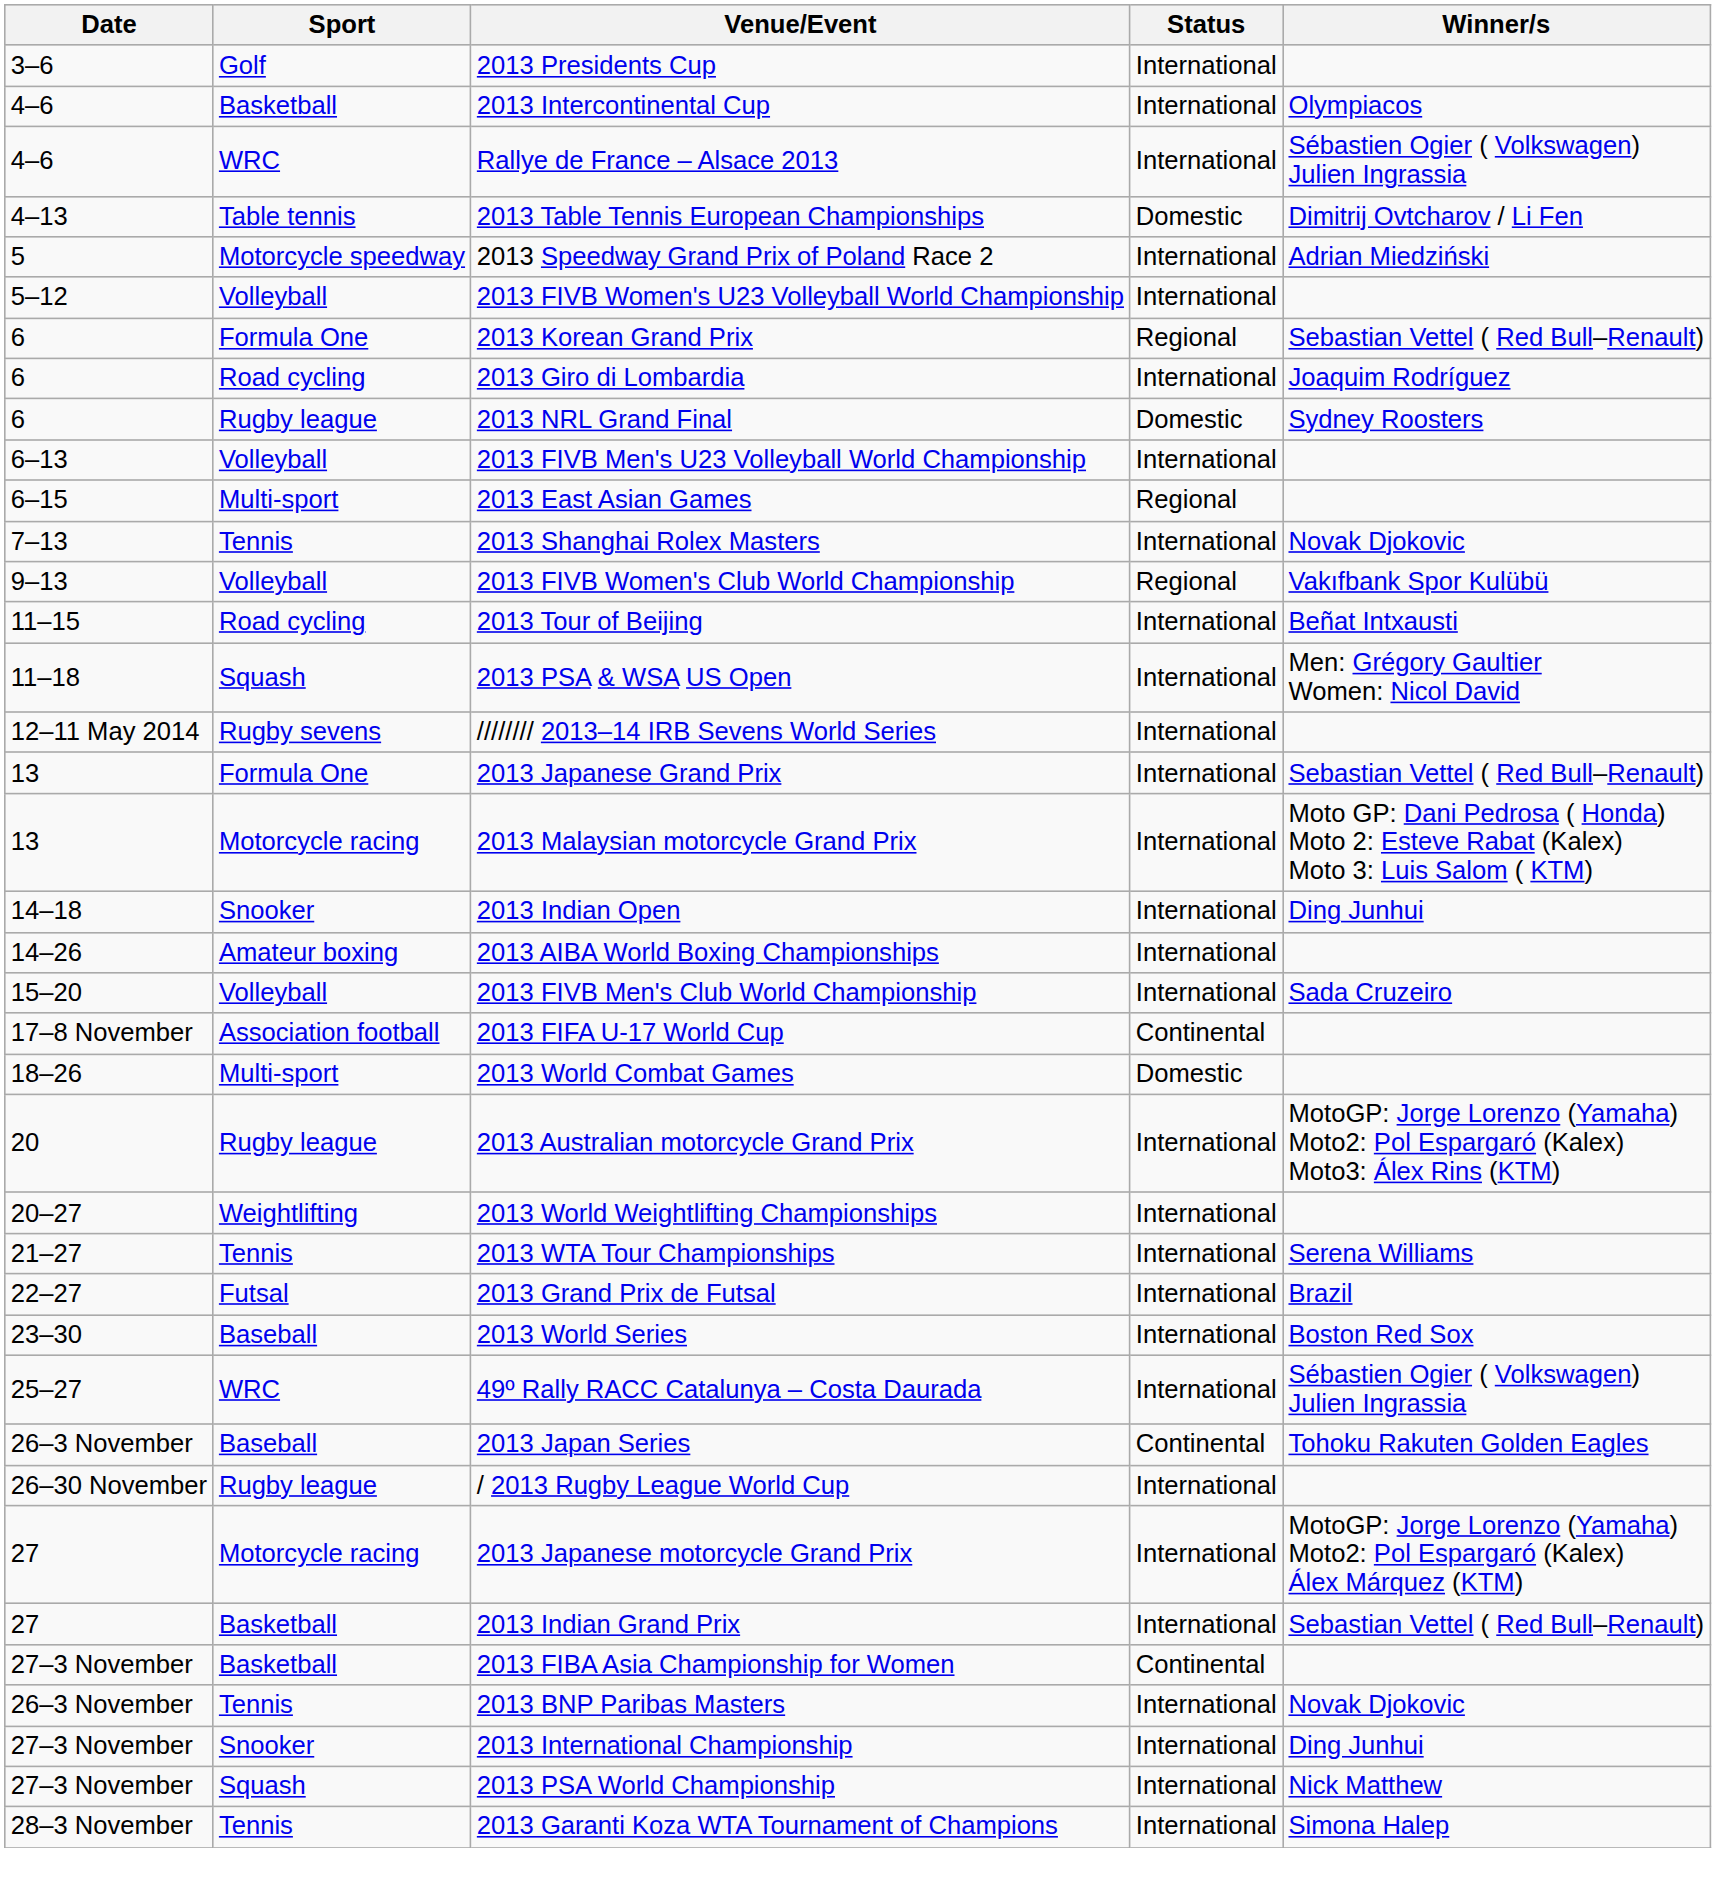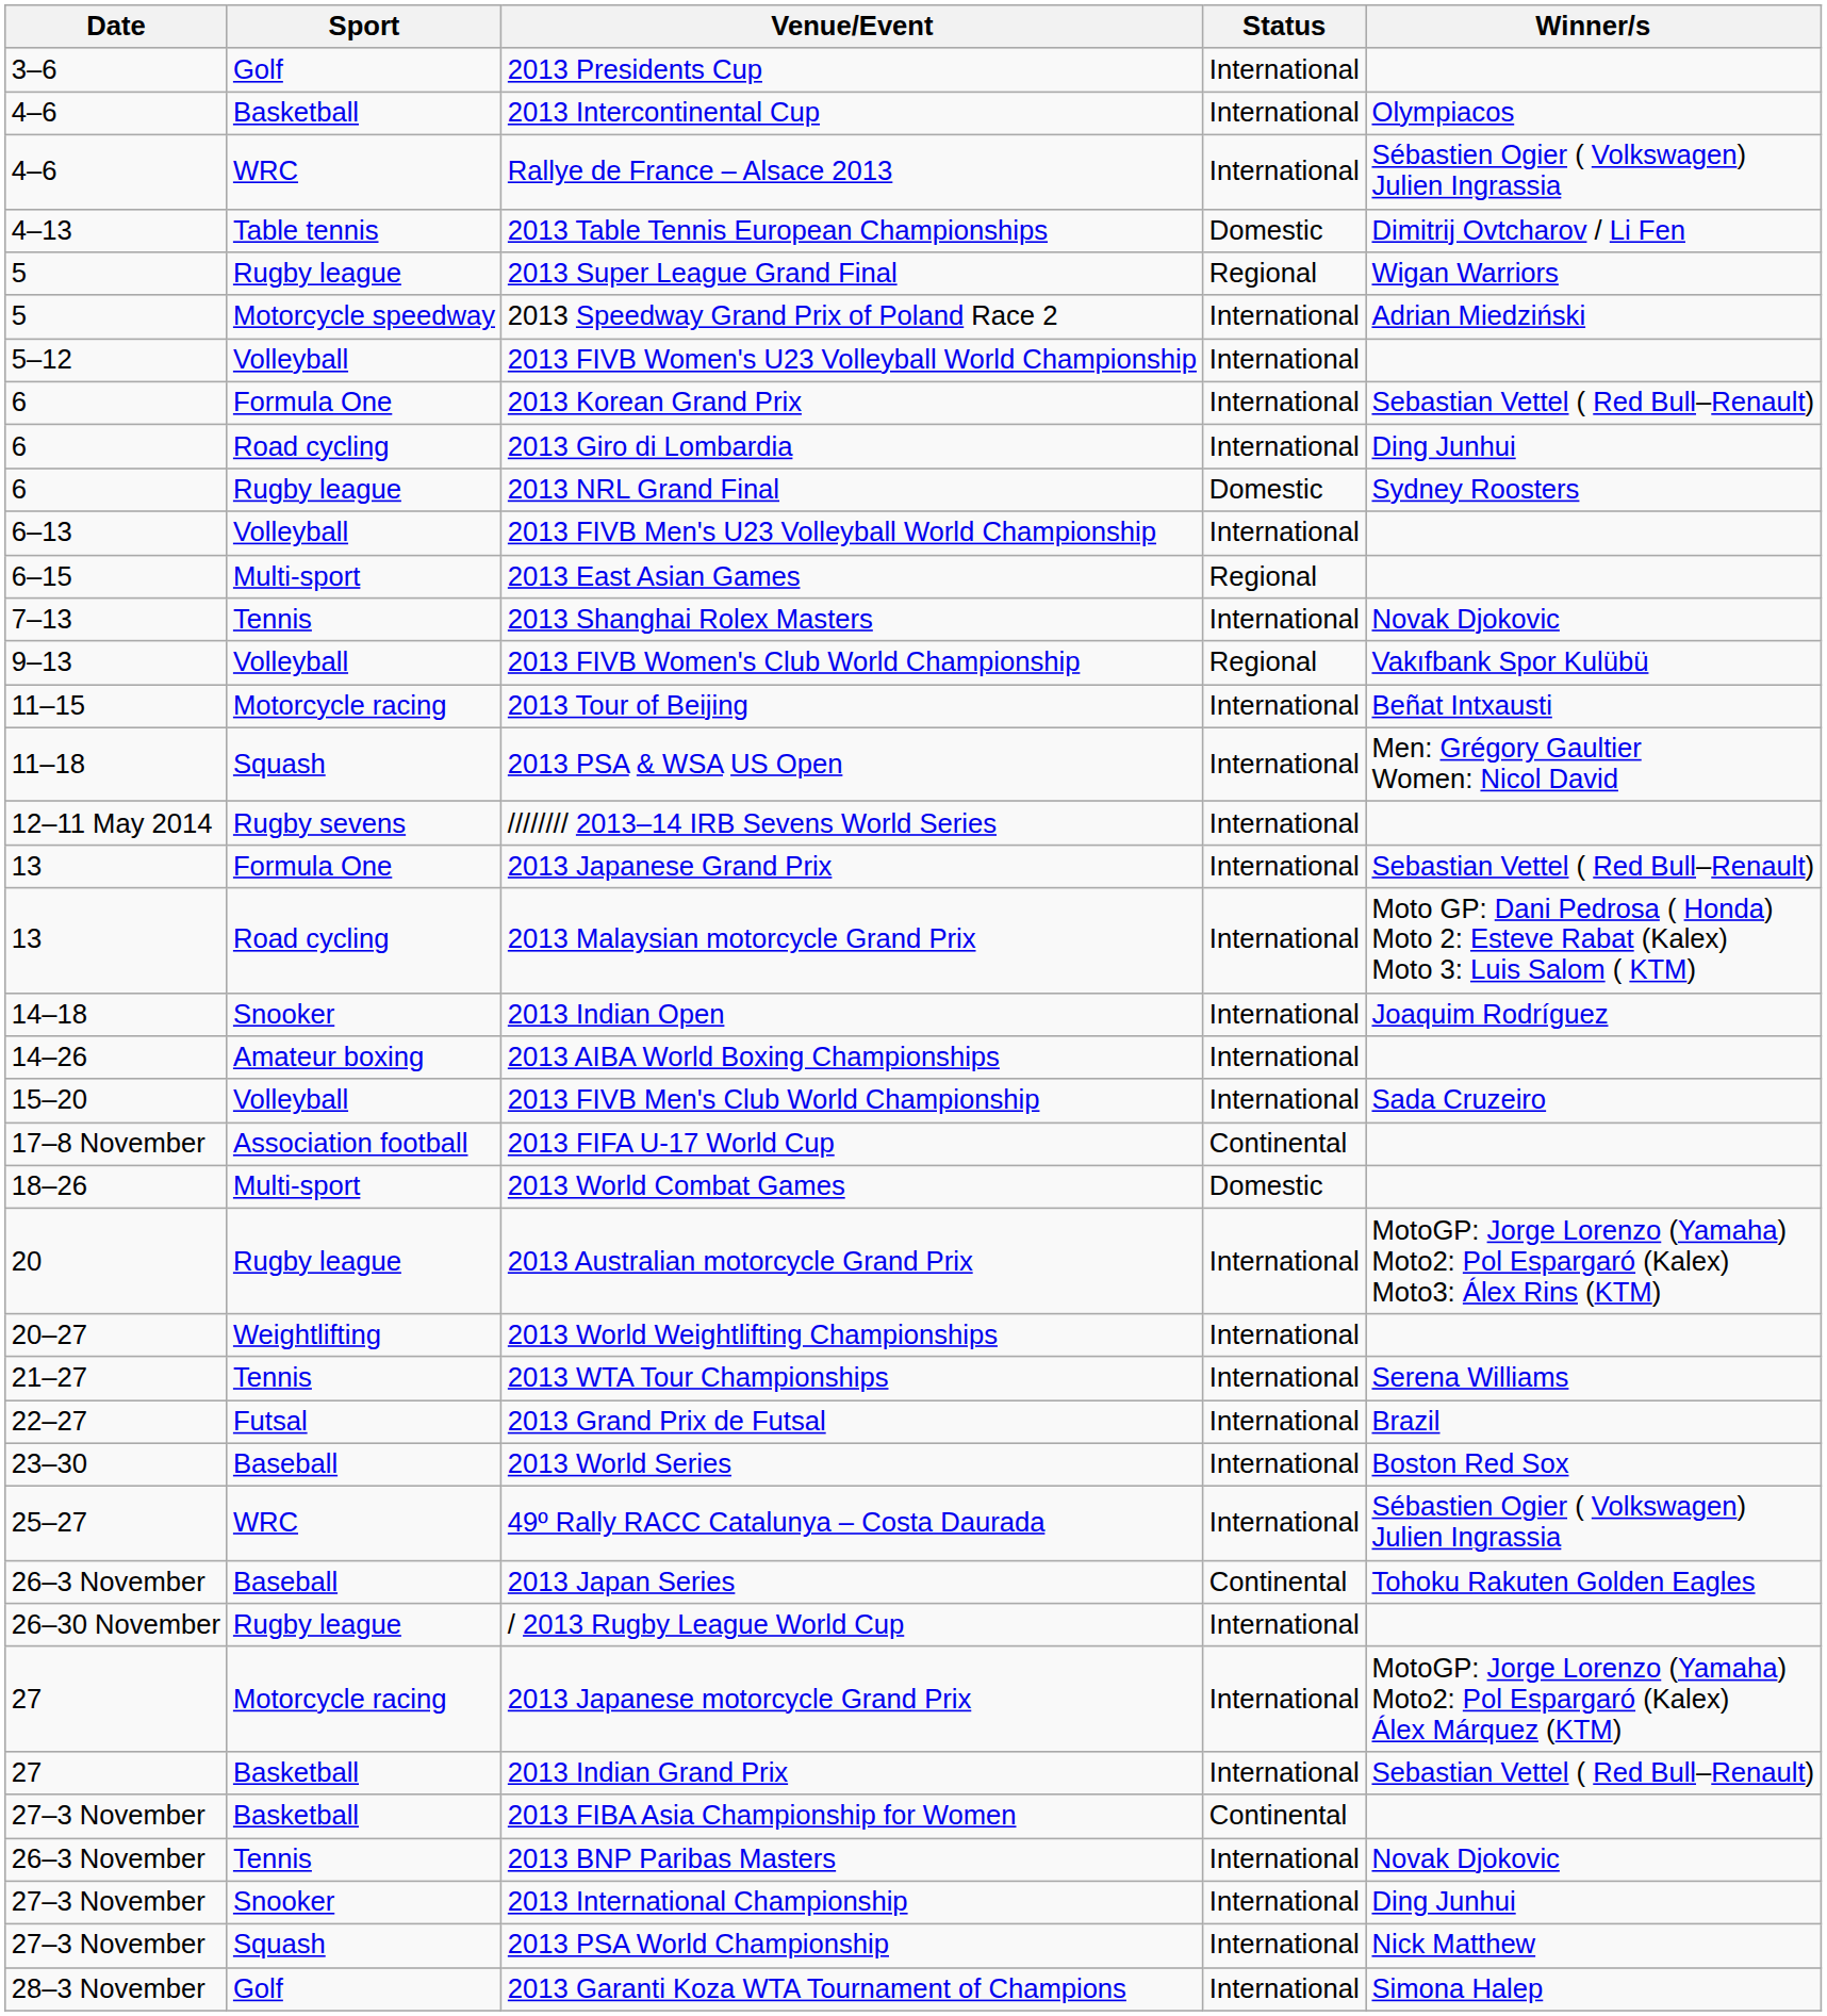 <table class="wikitable sortable">
 <tr>
 <th>Date</th>
 <th>Sport</th>
 <th>Venue/Event</th>
 <th>Status</th>
 <th>Winner/s</th>
 </tr>
 <tr>
 <td>3–6</td>
 <td><a href='#'>Golf</a></td>
 <td> <a href='#'>2013 Presidents Cup</a></td>
 <td>International</td>
 <td></td>
 </tr>
 <tr>
 <td>4–6</td>
 <td><a href='#'>Basketball</a></td>
 <td> <a href='#'>2013 Intercontinental Cup</a></td>
 <td>International</td>
 <td> <a href='#'>Olympiacos</a></td>
 </tr>
 <tr>
 <td>4–6</td>
 <td><a href='#'>WRC</a></td>
 <td> <a href='#'>Rallye de France – Alsace 2013</a></td>
 <td>International</td>
 <td> <a href='#'>Sébastien Ogier</a> ( <a href='#'>Volkswagen</a>)<br> <a href='#'>Julien Ingrassia</a></td>
 </tr>
 <tr>
 <td>4–13</td>
 <td><a href='#'>Table tennis</a></td>
 <td> <a href='#'>2013 Table Tennis European Championships</a></td>
 <td>Domestic</td>
 <td> <a href='#'>Dimitrij Ovtcharov</a> /  <a href='#'>Li Fen</a></td>
 </tr>
 <tr>
 <td>5</td>
+<td><a href='#'>Rugby league</a></td>
+<td> <a href='#'>2013 Super League Grand Final</a></td>
+<td>Regional</td>
+<td> <a href='#'>Wigan Warriors</a></td>
+</tr>
+<tr>
+<td>5</td>
 <td><a href='#'>Motorcycle speedway</a></td>
 <td> 2013 <a href='#'>Speedway Grand Prix of Poland</a> Race 2</td>
 <td>International</td>
 <td> <a href='#'>Adrian Miedziński</a></td>
 </tr>
 <tr>
 <td>5–12</td>
 <td><a href='#'>Volleyball</a></td>
 <td> <a href='#'>2013 FIVB Women's U23 Volleyball World Championship</a></td>
 <td>International</td>
 <td></td>
 </tr>
 <tr>
 <td>6</td>
 <td><a href='#'>Formula One</a></td>
 <td> <a href='#'>2013 Korean Grand Prix</a></td>
-<td>Regional</td>
+<td>International</td>
 <td> <a href='#'>Sebastian Vettel</a> ( <a href='#'>Red Bull</a>–<a href='#'>Renault</a>)</td>
 </tr>
 <tr>
 <td>6</td>
 <td><a href='#'>Road cycling</a></td>
 <td> <a href='#'>2013 Giro di Lombardia</a></td>
 <td>International</td>
-<td> <a href='#'>Joaquim Rodríguez</a></td>
+<td> <a href='#'>Ding Junhui</a></td>
 </tr>
 <tr>
 <td>6</td>
 <td><a href='#'>Rugby league</a></td>
 <td> <a href='#'>2013 NRL Grand Final</a></td>
 <td>Domestic</td>
 <td> <a href='#'>Sydney Roosters</a></td>
 </tr>
 <tr>
 <td>6–13</td>
 <td><a href='#'>Volleyball</a></td>
 <td> <a href='#'>2013 FIVB Men's U23 Volleyball World Championship</a></td>
 <td>International</td>
 <td></td>
 </tr>
 <tr>
 <td>6–15</td>
 <td><a href='#'>Multi-sport</a></td>
 <td> <a href='#'>2013 East Asian Games</a></td>
 <td>Regional</td>
 <td></td>
 </tr>
 <tr>
 <td>7–13</td>
 <td><a href='#'>Tennis</a></td>
 <td> <a href='#'>2013 Shanghai Rolex Masters</a></td>
 <td>International</td>
 <td> <a href='#'>Novak Djokovic</a></td>
 </tr>
 <tr>
 <td>9–13</td>
 <td><a href='#'>Volleyball</a></td>
 <td> <a href='#'>2013 FIVB Women's Club World Championship</a></td>
 <td>Regional</td>
 <td> <a href='#'>Vakıfbank Spor Kulübü</a></td>
 </tr>
 <tr>
 <td>11–15</td>
-<td><a href='#'>Road cycling</a></td>
+<td><a href='#'>Motorcycle racing</a></td>
 <td> <a href='#'>2013 Tour of Beijing</a></td>
 <td>International</td>
 <td> <a href='#'>Beñat Intxausti</a></td>
 </tr>
 <tr>
 <td>11–18</td>
 <td><a href='#'>Squash</a></td>
 <td> <a href='#'>2013 PSA</a> <a href='#'>& WSA</a> <a href='#'>US Open</a></td>
 <td>International</td>
 <td>Men:  <a href='#'>Grégory Gaultier</a><br>Women:  <a href='#'>Nicol David</a></td>
 </tr>
 <tr>
 <td>12–11 May 2014</td>
 <td><a href='#'>Rugby sevens</a></td>
 <td>//////// <a href='#'>2013–14 IRB Sevens World Series</a></td>
 <td>International</td>
 <td></td>
 </tr>
 <tr>
 <td>13</td>
 <td><a href='#'>Formula One</a></td>
 <td> <a href='#'>2013 Japanese Grand Prix</a></td>
 <td>International</td>
 <td> <a href='#'>Sebastian Vettel</a> ( <a href='#'>Red Bull</a>–<a href='#'>Renault</a>)</td>
 </tr>
 <tr>
 <td>13</td>
-<td><a href='#'>Motorcycle racing</a></td>
+<td><a href='#'>Road cycling</a></td>
 <td> <a href='#'>2013 Malaysian motorcycle Grand Prix</a></td>
 <td>International</td>
 <td>Moto GP: <a href='#'>Dani Pedrosa</a> ( <a href='#'>Honda</a>)<br>Moto 2:  <a href='#'>Esteve Rabat</a> (Kalex)<br>Moto 3:  <a href='#'>Luis Salom</a> ( <a href='#'>KTM</a>)</td>
 </tr>
 <tr>
 <td>14–18</td>
 <td><a href='#'>Snooker</a></td>
 <td> <a href='#'>2013 Indian Open</a></td>
 <td>International</td>
-<td> <a href='#'>Ding Junhui</a></td>
+<td> <a href='#'>Joaquim Rodríguez</a></td>
 </tr>
 <tr>
 <td>14–26</td>
 <td><a href='#'>Amateur boxing</a></td>
 <td> <a href='#'>2013 AIBA World Boxing Championships</a></td>
 <td>International</td>
 <td></td>
 </tr>
 <tr>
 <td>15–20</td>
 <td><a href='#'>Volleyball</a></td>
 <td> <a href='#'>2013 FIVB Men's Club World Championship</a></td>
 <td>International</td>
 <td> <a href='#'>Sada Cruzeiro</a></td>
 </tr>
 <tr>
 <td>17–8 November</td>
 <td><a href='#'>Association football</a></td>
 <td> <a href='#'>2013 FIFA U-17 World Cup</a></td>
 <td>Continental</td>
 <td></td>
 </tr>
 <tr>
 <td>18–26</td>
 <td><a href='#'>Multi-sport</a></td>
 <td> <a href='#'>2013 World Combat Games</a></td>
 <td>Domestic</td>
 <td></td>
 </tr>
 <tr>
 <td>20</td>
 <td><a href='#'>Rugby league</a></td>
 <td> <a href='#'>2013 Australian motorcycle Grand Prix</a></td>
 <td>International</td>
 <td>MotoGP:  <a href='#'>Jorge Lorenzo</a> (<a href='#'>Yamaha</a>)<br>Moto2:  <a href='#'>Pol Espargaró</a> (Kalex)<br>Moto3:  <a href='#'>Álex Rins</a> (<a href='#'>KTM</a>)</td>
 </tr>
 <tr>
 <td>20–27</td>
 <td><a href='#'>Weightlifting</a></td>
 <td> <a href='#'>2013 World Weightlifting Championships</a></td>
 <td>International</td>
 <td></td>
 </tr>
 <tr>
 <td>21–27</td>
 <td><a href='#'>Tennis</a></td>
 <td> <a href='#'>2013 WTA Tour Championships</a></td>
 <td>International</td>
 <td> <a href='#'>Serena Williams</a></td>
 </tr>
 <tr>
 <td>22–27</td>
 <td><a href='#'>Futsal</a></td>
 <td> <a href='#'>2013 Grand Prix de Futsal</a></td>
 <td>International</td>
 <td> <a href='#'>Brazil</a></td>
 </tr>
 <tr>
 <td>23–30</td>
 <td><a href='#'>Baseball</a></td>
 <td> <a href='#'>2013 World Series</a></td>
 <td>International</td>
 <td> <a href='#'>Boston Red Sox</a></td>
 </tr>
 <tr>
 <td>25–27</td>
 <td><a href='#'>WRC</a></td>
 <td> <a href='#'>49º Rally RACC Catalunya – Costa Daurada</a></td>
 <td>International</td>
 <td> <a href='#'>Sébastien Ogier</a> ( <a href='#'>Volkswagen</a>)<br> <a href='#'>Julien Ingrassia</a></td>
 </tr>
 <tr>
 <td>26–3 November</td>
 <td><a href='#'>Baseball</a></td>
 <td> <a href='#'>2013 Japan Series</a></td>
 <td>Continental</td>
 <td> <a href='#'>Tohoku Rakuten Golden Eagles</a></td>
 </tr>
 <tr>
 <td>26–30 November</td>
 <td><a href='#'>Rugby league</a></td>
 <td>/ <a href='#'>2013 Rugby League World Cup</a></td>
 <td>International</td>
 <td></td>
 </tr>
 <tr>
 <td>27</td>
 <td><a href='#'>Motorcycle racing</a></td>
 <td> <a href='#'>2013 Japanese motorcycle Grand Prix</a></td>
 <td>International</td>
 <td>MotoGP:  <a href='#'>Jorge Lorenzo</a> (<a href='#'>Yamaha</a>)<br>Moto2:  <a href='#'>Pol Espargaró</a> (Kalex)<br> <a href='#'>Álex Márquez</a> (<a href='#'>KTM</a>)</td>
 </tr>
 <tr>
 <td>27</td>
 <td><a href='#'>Basketball</a></td>
 <td> <a href='#'>2013 Indian Grand Prix</a></td>
 <td>International</td>
 <td> <a href='#'>Sebastian Vettel</a> ( <a href='#'>Red Bull</a>–<a href='#'>Renault</a>)</td>
 </tr>
 <tr>
 <td>27–3 November</td>
 <td><a href='#'>Basketball</a></td>
 <td> <a href='#'>2013 FIBA Asia Championship for Women</a></td>
 <td>Continental</td>
 <td></td>
 </tr>
 <tr>
 <td>26–3 November</td>
 <td><a href='#'>Tennis</a></td>
 <td> <a href='#'>2013 BNP Paribas Masters</a></td>
 <td>International</td>
 <td> <a href='#'>Novak Djokovic</a></td>
 </tr>
 <tr>
 <td>27–3 November</td>
 <td><a href='#'>Snooker</a></td>
 <td> <a href='#'>2013 International Championship</a></td>
 <td>International</td>
 <td> <a href='#'>Ding Junhui</a></td>
 </tr>
 <tr>
 <td>27–3 November</td>
 <td><a href='#'>Squash</a></td>
 <td> <a href='#'>2013 PSA World Championship</a></td>
 <td>International</td>
 <td> <a href='#'>Nick Matthew</a></td>
 </tr>
 <tr>
 <td>28–3 November</td>
-<td><a href='#'>Tennis</a></td>
+<td><a href='#'>Golf</a></td>
 <td> <a href='#'>2013 Garanti Koza WTA Tournament of Champions</a></td>
 <td>International</td>
 <td> <a href='#'>Simona Halep</a></td>
 </tr>
 </table>
